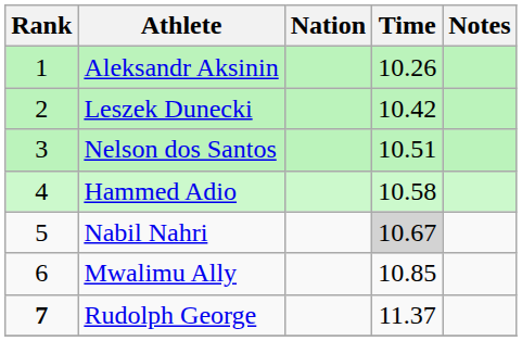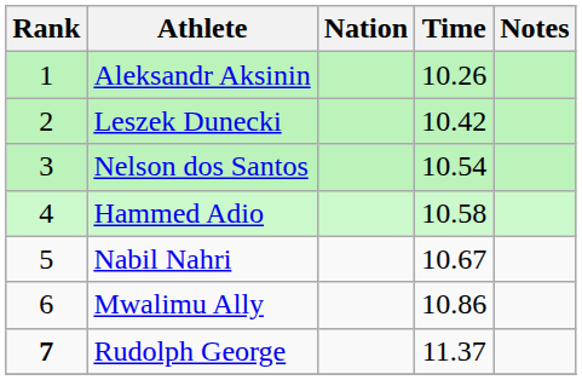 <table class="wikitable sortable" style="text-align:center">
 <tr>
 <th>Rank</th>
 <th>Athlete</th>
 <th>Nation</th>
 <th>Time</th>
 <th>Notes</th>
 </tr>
 <tr style="background:#bbf3bb;">
 <td>1</td>
 <td align=left><a href='#'>Aleksandr Aksinin</a></td>
 <td align=left></td>
 <td>10.26</td>
 <td></td>
 </tr>
 <tr style="background:#bbf3bb;">
 <td>2</td>
 <td align=left><a href='#'>Leszek Dunecki</a></td>
 <td align=left></td>
 <td>10.42</td>
 <td></td>
 </tr>
 <tr style="background:#bbf3bb;">
 <td>3</td>
 <td align=left><a href='#'>Nelson dos Santos</a></td>
 <td align=left></td>
-<td>10.51</td>
+<td>10.54</td>
 <td></td>
 </tr>
 <tr style="background:#ccf9cc;">
 <td>4</td>
 <td align=left><a href='#'>Hammed Adio</a></td>
 <td align=left></td>
 <td>10.58</td>
 <td></td>
 </tr>
 <tr>
 <td>5</td>
 <td align=left><a href='#'>Nabil Nahri</a></td>
 <td align=left></td>
-<td style="background: lightgrey;">10.67</td>
+<td>10.67</td>
 <td></td>
 </tr>
 <tr>
 <td>6</td>
 <td align=left><a href='#'>Mwalimu Ally</a></td>
 <td align=left></td>
-<td>10.85</td>
+<td>10.86</td>
 <td></td>
 </tr>
 <tr>
 <td><strong>7</strong></td>
 <td align=left><a href='#'>Rudolph George</a></td>
 <td align=left></td>
 <td>11.37</td>
 <td></td>
 </tr>
 <tr>
 </tr>
 </table>
